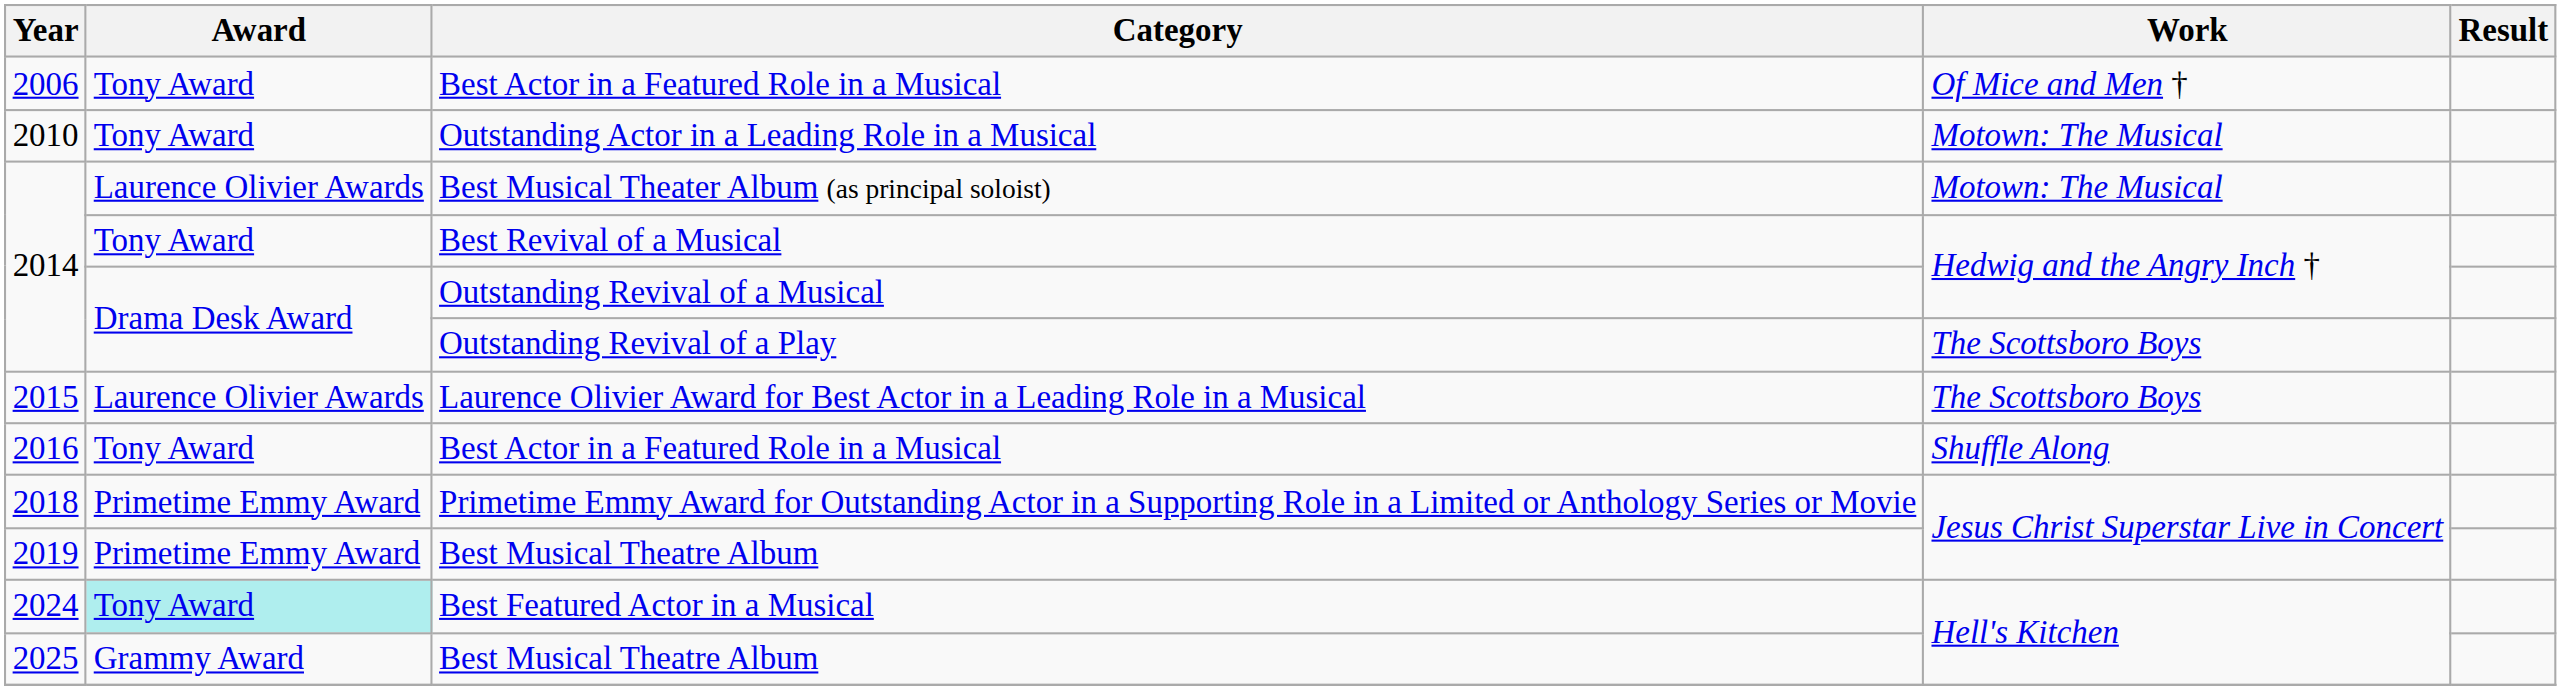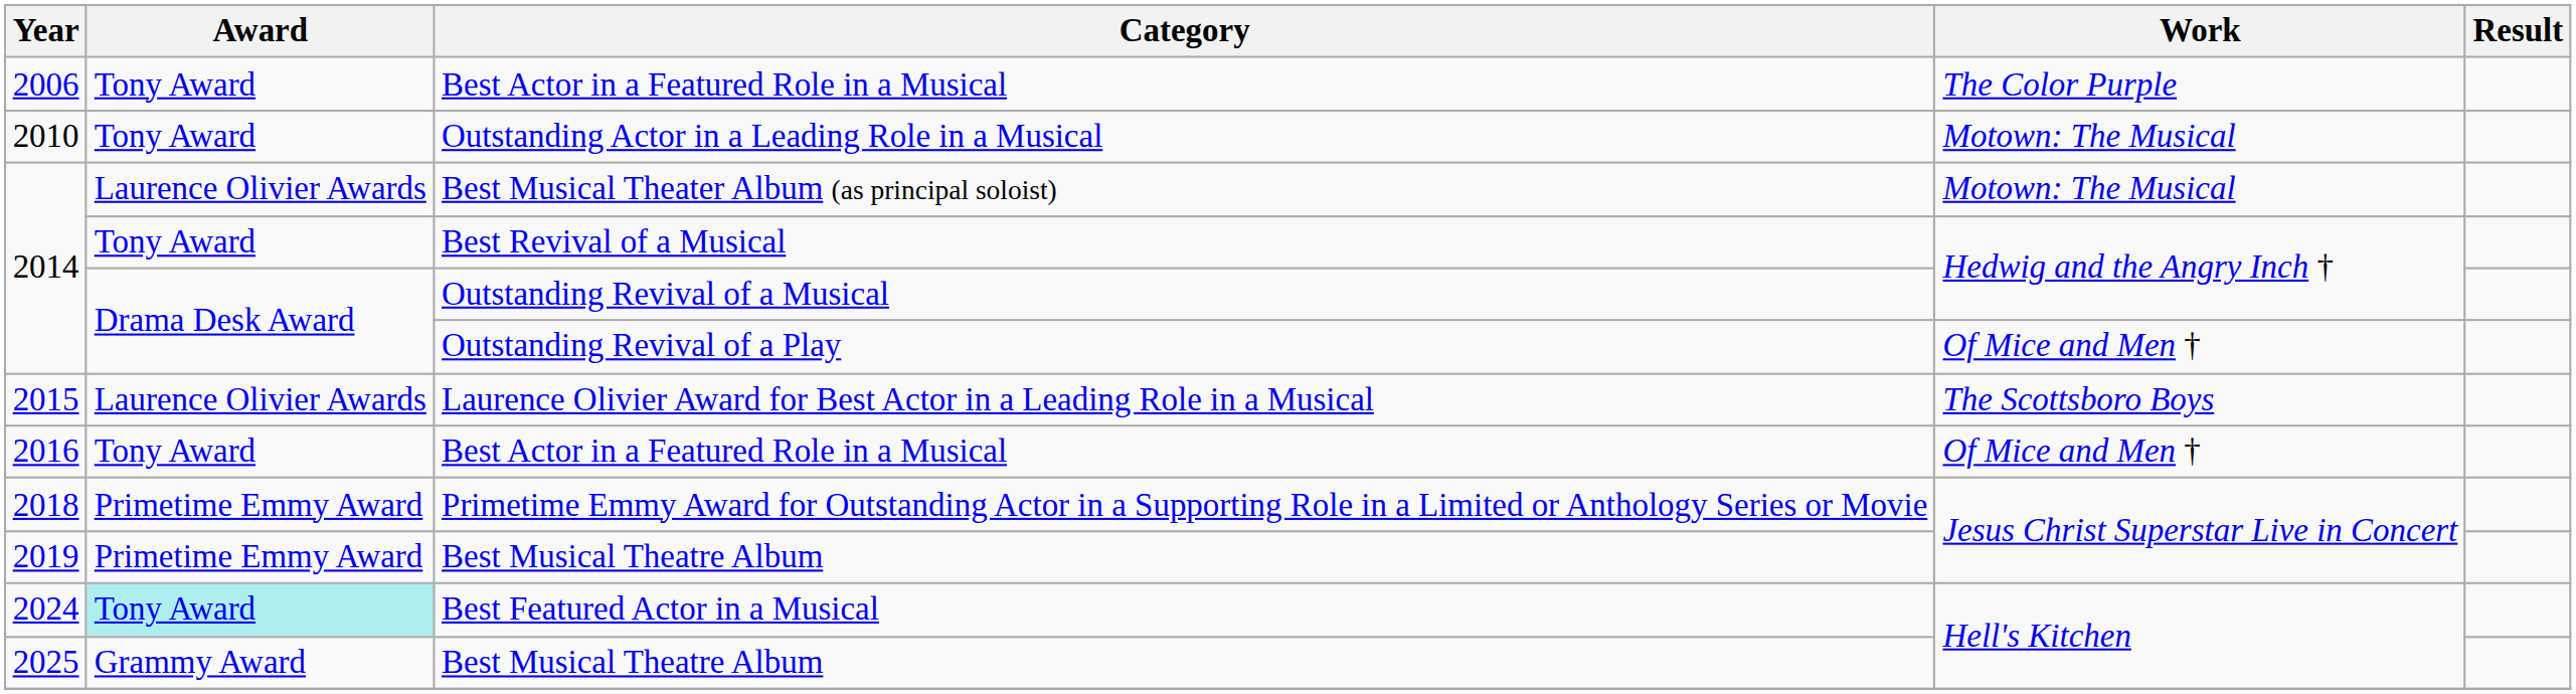 <table class="wikitable">
 <tr>
 <th>Year</th>
 <th>Award</th>
 <th>Category</th>
 <th>Work</th>
 <th>Result</th>
 </tr>
 <tr>
 <td><a href='#'>2006</a></td>
 <td><a href='#'>Tony Award</a></td>
 <td><a href='#'>Best Actor in a Featured Role in a Musical</a></td>
-<td><em><a href='#'>Of Mice and Men</a></em> †</td>
+<td><em><a href='#'>The Color Purple</a></em></td>
 <td></td>
 </tr>
 <tr>
 <td>2010</td>
 <td><a href='#'>Tony Award</a></td>
 <td><a href='#'>Outstanding Actor in a Leading Role in a Musical</a></td>
 <td><em><a href='#'>Motown: The Musical</a></em></td>
 <td></td>
 </tr>
 <tr>
 <td rowspan=4>2014</td>
 <td><a href='#'>Laurence Olivier Awards</a></td>
 <td><a href='#'>Best Musical Theater Album</a> <small>(as principal soloist)</small></td>
 <td><em><a href='#'>Motown: The Musical</a></em></td>
 <td></td>
 </tr>
 <tr>
 <td><a href='#'>Tony Award</a></td>
 <td><a href='#'>Best Revival of a Musical</a></td>
 <td rowspan=2><em><a href='#'>Hedwig and the Angry Inch</a></em> †</td>
 <td></td>
 </tr>
 <tr>
 <td rowspan=2><a href='#'>Drama Desk Award</a></td>
 <td><a href='#'>Outstanding Revival of a Musical</a></td>
 <td></td>
 </tr>
 <tr>
 <td><a href='#'>Outstanding Revival of a Play</a></td>
-<td><em><a href='#'>The Scottsboro Boys</a></em></td>
+<td><em><a href='#'>Of Mice and Men</a></em> †</td>
 <td></td>
 </tr>
 <tr>
 <td><a href='#'>2015</a></td>
 <td><a href='#'>Laurence Olivier Awards</a></td>
 <td><a href='#'>Laurence Olivier Award for Best Actor in a Leading Role in a Musical</a></td>
 <td><em><a href='#'>The Scottsboro Boys</a></em></td>
 <td></td>
 </tr>
 <tr>
 <td><a href='#'>2016</a></td>
 <td><a href='#'>Tony Award</a></td>
 <td><a href='#'>Best Actor in a Featured Role in a Musical</a></td>
-<td><em><a href='#'>Shuffle Along</a></em></td>
+<td><em><a href='#'>Of Mice and Men</a></em> †</td>
 <td></td>
 </tr>
 <tr>
 <td><a href='#'>2018</a></td>
 <td><a href='#'>Primetime Emmy Award</a></td>
 <td><a href='#'>Primetime Emmy Award for Outstanding Actor in a Supporting Role in a Limited or Anthology Series or Movie</a></td>
 <td rowspan="2"><em><a href='#'>Jesus Christ Superstar Live in Concert</a></em></td>
 <td></td>
 </tr>
 <tr>
 <td><a href='#'>2019</a></td>
 <td><a href='#'>Primetime Emmy Award</a></td>
 <td><a href='#'>Best Musical Theatre Album</a></td>
 <td></td>
 </tr>
 <tr>
 <td><a href='#'>2024</a></td>
 <td style="background: paleturquoise;"><a href='#'>Tony Award</a></td>
 <td><a href='#'>Best Featured Actor in a Musical</a></td>
 <td rowspan="2"><em><a href='#'>Hell's Kitchen</a></em></td>
 <td></td>
 </tr>
 <tr>
 <td><a href='#'>2025</a></td>
 <td><a href='#'>Grammy Award</a></td>
 <td><a href='#'>Best Musical Theatre Album</a></td>
 <td></td>
 </tr>
 <tr>
 </tr>
 </table>
